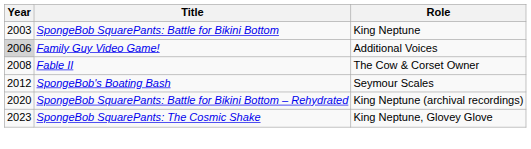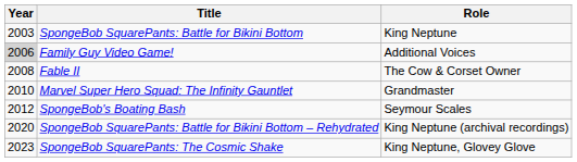 <table class="wikitable sortable">
 <tr>
 <th>Year</th>
 <th>Title</th>
 <th>Role</th>
 </tr>
 <tr>
 <td>2003</td>
 <td><em><a href='#'>SpongeBob SquarePants: Battle for Bikini Bottom</a></em></td>
 <td>King Neptune</td>
 </tr>
 <tr>
 <td style="background: lightgrey;">2006</td>
 <td><em><a href='#'>Family Guy Video Game!</a></em></td>
 <td>Additional Voices</td>
 </tr>
 <tr>
 <td>2008</td>
 <td><em><a href='#'>Fable II</a></em></td>
 <td>The Cow & Corset Owner</td>
 </tr>
 <tr>
+<td>2010</td>
+<td><em><a href='#'>Marvel Super Hero Squad: The Infinity Gauntlet</a></em></td>
+<td>Grandmaster</td>
+</tr>
+<tr>
 <td>2012</td>
 <td><em><a href='#'>SpongeBob's Boating Bash</a></em></td>
 <td>Seymour Scales</td>
 </tr>
 <tr>
 <td>2020</td>
 <td><em><a href='#'>SpongeBob SquarePants: Battle for Bikini Bottom – Rehydrated</a></em></td>
 <td>King Neptune (archival recordings)</td>
 </tr>
 <tr>
 <td>2023</td>
 <td><em><a href='#'>SpongeBob SquarePants: The Cosmic Shake</a></em></td>
 <td>King Neptune, Glovey Glove</td>
 </tr>
 </table>
